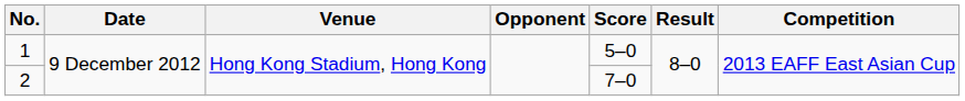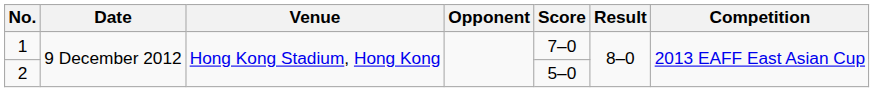 <table class="wikitable sortable">
 <tr>
 <th scope="col">No.</th>
 <th scope="col">Date</th>
 <th scope="col">Venue</th>
 <th scope="col">Opponent</th>
 <th scope="col">Score</th>
 <th scope="col">Result</th>
 <th scope="col">Competition</th>
 </tr>
 <tr>
 <td style="text-align:center">1</td>
 <td rowspan="2">9 December 2012</td>
 <td rowspan="2"><a href='#'>Hong Kong Stadium</a>, <a href='#'>Hong Kong</a></td>
 <td rowspan="2"></td>
-<td style="text-align:center">5–0</td>
+<td style="text-align:center">7–0</td>
 <td rowspan="2" style="text-align:center">8–0</td>
 <td rowspan="2"><a href='#'>2013 EAFF East Asian Cup</a></td>
 </tr>
 <tr>
 <td style="text-align:center">2</td>
-<td style="text-align:center">7–0</td>
+<td style="text-align:center">5–0</td>
 </tr>
 </table>
